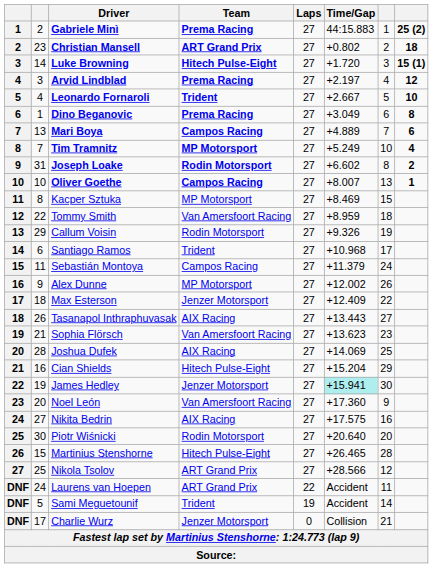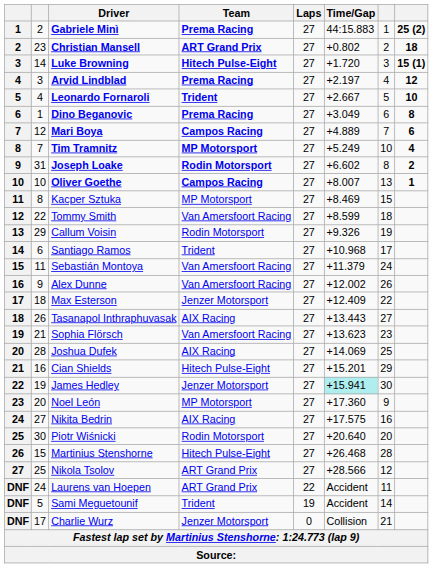 <table class="wikitable" style="font-size:85%">
 <tr>
 <th></th>
 <th></th>
 <th>Driver</th>
 <th>Team</th>
 <th>Laps</th>
 <th>Time/Gap</th>
 <th></th>
 <th></th>
 </tr>
 <tr>
 <th>1</th>
 <td align="center">2</td>
 <td> <strong><a href='#'>Gabriele Minì</a></strong></td>
 <td><strong><a href='#'>Prema Racing</a></strong></td>
 <td align="center">27</td>
 <td>44:15.883</td>
 <td align="center">1</td>
 <td align="center"><strong>25 (2)</strong></td>
 </tr>
 <tr>
 <th>2</th>
 <td align="center">23</td>
 <td> <strong><a href='#'>Christian Mansell</a></strong></td>
 <td><strong><a href='#'>ART Grand Prix</a></strong></td>
 <td align="center">27</td>
 <td>+0.802</td>
 <td align="center">2</td>
 <td align="center"><strong>18</strong></td>
 </tr>
 <tr>
 <th>3</th>
 <td align="center">14</td>
 <td> <strong><a href='#'>Luke Browning</a></strong></td>
 <td><strong><a href='#'>Hitech Pulse-Eight</a></strong></td>
 <td align="center">27</td>
 <td>+1.720</td>
 <td align="center">3</td>
 <td align="center"><strong>15 (1)</strong></td>
 </tr>
 <tr>
 <th>4</th>
 <td align="center">3</td>
 <td> <strong><a href='#'>Arvid Lindblad</a></strong></td>
 <td><strong><a href='#'>Prema Racing</a></strong></td>
 <td align="center">27</td>
 <td>+2.197</td>
 <td align="center">4</td>
 <td align="center"><strong>12</strong></td>
 </tr>
 <tr>
 <th>5</th>
 <td align="center">4</td>
 <td> <strong><a href='#'>Leonardo Fornaroli</a></strong></td>
 <td><strong><a href='#'>Trident</a></strong></td>
 <td align="center">27</td>
 <td>+2.667</td>
 <td align="center">5</td>
 <td align="center"><strong>10</strong></td>
 </tr>
 <tr>
 <th>6</th>
 <td align="center">1</td>
 <td> <strong><a href='#'>Dino Beganovic</a></strong></td>
 <td><strong><a href='#'>Prema Racing</a></strong></td>
 <td align="center">27</td>
 <td>+3.049</td>
 <td align="center">6</td>
 <td align="center"><strong>8</strong></td>
 </tr>
 <tr>
 <th>7</th>
-<td align="center">13</td>
+<td align="center">12</td>
 <td> <strong><a href='#'>Mari Boya</a></strong></td>
 <td><strong><a href='#'>Campos Racing</a></strong></td>
 <td align="center">27</td>
 <td>+4.889</td>
 <td align="center">7</td>
 <td align="center"><strong>6</strong></td>
 </tr>
 <tr>
 <th>8</th>
 <td align="center">7</td>
 <td> <strong><a href='#'>Tim Tramnitz</a></strong></td>
 <td><strong><a href='#'>MP Motorsport</a></strong></td>
 <td align="center">27</td>
 <td>+5.249</td>
 <td align="center">10</td>
 <td align="center"><strong>4</strong></td>
 </tr>
 <tr>
 <th>9</th>
 <td align="center">31</td>
 <td> <strong><a href='#'>Joseph Loake</a></strong></td>
 <td><strong><a href='#'>Rodin Motorsport</a></strong></td>
 <td align="center">27</td>
 <td>+6.602</td>
 <td align="center">8</td>
 <td align="center"><strong>2</strong></td>
 </tr>
 <tr>
 <th>10</th>
 <td align="center">10</td>
 <td> <strong><a href='#'>Oliver Goethe</a></strong></td>
 <td><strong><a href='#'>Campos Racing</a></strong></td>
 <td align="center">27</td>
 <td>+8.007</td>
 <td align="center">13</td>
 <td align="center"><strong>1</strong></td>
 </tr>
 <tr>
 <th>11</th>
 <td align="center">8</td>
 <td> <a href='#'>Kacper Sztuka</a></td>
 <td><a href='#'>MP Motorsport</a></td>
 <td align="center">27</td>
 <td>+8.469</td>
 <td align="center">15</td>
 <td align="center"></td>
 </tr>
 <tr>
 <th>12</th>
 <td align="center">22</td>
 <td> <a href='#'>Tommy Smith</a></td>
 <td><a href='#'>Van Amersfoort Racing</a></td>
 <td align="center">27</td>
-<td>+8.959</td>
+<td>+8.599</td>
 <td align="center">18</td>
 <td align="center"></td>
 </tr>
 <tr>
 <th>13</th>
 <td align="center">29</td>
 <td> <a href='#'>Callum Voisin</a></td>
 <td><a href='#'>Rodin Motorsport</a></td>
 <td align="center">27</td>
 <td>+9.326</td>
 <td align="center">19</td>
 <td align="center"></td>
 </tr>
 <tr>
 <th>14</th>
 <td align="center">6</td>
 <td> <a href='#'>Santiago Ramos</a></td>
 <td><a href='#'>Trident</a></td>
 <td align="center">27</td>
 <td>+10.968</td>
 <td align="center">17</td>
 <td align="center"></td>
 </tr>
 <tr>
 <th>15</th>
 <td align="center">11</td>
 <td> <a href='#'>Sebastián Montoya</a></td>
-<td><a href='#'>Campos Racing</a></td>
+<td><a href='#'>Van Amersfoort Racing</a></td>
 <td align="center">27</td>
 <td>+11.379</td>
 <td align="center">24</td>
 <td align="center"></td>
 </tr>
 <tr>
 <th>16</th>
 <td align="center">9</td>
 <td> <a href='#'>Alex Dunne</a></td>
-<td><a href='#'>MP Motorsport</a></td>
+<td><a href='#'>Van Amersfoort Racing</a></td>
 <td align="center">27</td>
 <td>+12.002</td>
 <td align="center">26</td>
 <td align="center"></td>
 </tr>
 <tr>
 <th>17</th>
 <td align="center">18</td>
 <td> <a href='#'>Max Esterson</a></td>
 <td><a href='#'>Jenzer Motorsport</a></td>
 <td align="center">27</td>
 <td>+12.409</td>
 <td align="center">22</td>
 <td align="center"></td>
 </tr>
 <tr>
 <th>18</th>
 <td align="center">26</td>
 <td> <a href='#'>Tasanapol Inthraphuvasak</a></td>
 <td><a href='#'>AIX Racing</a></td>
 <td align="center">27</td>
 <td>+13.443</td>
 <td align="center">27</td>
 <td align="center"></td>
 </tr>
 <tr>
 <th>19</th>
 <td align="center">21</td>
 <td> <a href='#'>Sophia Flörsch</a></td>
 <td><a href='#'>Van Amersfoort Racing</a></td>
 <td align="center">27</td>
 <td>+13.623</td>
 <td align="center">23</td>
 <td align="center"></td>
 </tr>
 <tr>
 <th>20</th>
 <td align="center">28</td>
 <td> <a href='#'>Joshua Dufek</a></td>
 <td><a href='#'>AIX Racing</a></td>
 <td align="center">27</td>
 <td>+14.069</td>
 <td align="center">25</td>
 <td align="center"></td>
 </tr>
 <tr>
 <th>21</th>
 <td align="center">16</td>
 <td> <a href='#'>Cian Shields</a></td>
 <td><a href='#'>Hitech Pulse-Eight</a></td>
 <td align="center">27</td>
-<td>+15.204</td>
+<td>+15.201</td>
 <td align="center">29</td>
 <td align="center"></td>
 </tr>
 <tr>
 <th>22</th>
 <td align="center">19</td>
 <td> <a href='#'>James Hedley</a></td>
 <td><a href='#'>Jenzer Motorsport</a></td>
 <td align="center">27</td>
 <td style="background: paleturquoise;">+15.941</td>
 <td align="center">30</td>
 <td align="center"></td>
 </tr>
 <tr>
 <th>23</th>
 <td align="center">20</td>
 <td> <a href='#'>Noel León</a></td>
-<td><a href='#'>Van Amersfoort Racing</a></td>
+<td><a href='#'>MP Motorsport</a></td>
 <td align="center">27</td>
 <td>+17.360</td>
 <td align="center">9</td>
 <td align="center"></td>
 </tr>
 <tr>
 <th>24</th>
 <td align="center">27</td>
 <td> <a href='#'>Nikita Bedrin</a></td>
 <td><a href='#'>AIX Racing</a></td>
 <td align="center">27</td>
 <td>+17.575</td>
 <td align="center">16</td>
 <td align="center"></td>
 </tr>
 <tr>
 <th>25</th>
 <td align="center">30</td>
 <td> <a href='#'>Piotr Wiśnicki</a></td>
 <td><a href='#'>Rodin Motorsport</a></td>
 <td align="center">27</td>
 <td>+20.640</td>
 <td align="center">20</td>
 <td align="center"></td>
 </tr>
 <tr>
 <th>26</th>
 <td align="center">15</td>
 <td> <a href='#'>Martinius Stenshorne</a></td>
 <td><a href='#'>Hitech Pulse-Eight</a></td>
 <td align="center">27</td>
-<td>+26.465</td>
+<td>+26.468</td>
 <td align="center">28</td>
 <td align="center"></td>
 </tr>
 <tr>
 <th>27</th>
 <td align="center">25</td>
 <td> <a href='#'>Nikola Tsolov</a></td>
 <td><a href='#'>ART Grand Prix</a></td>
 <td align="center">27</td>
 <td>+28.566</td>
 <td align="center">12</td>
 <td align="center"></td>
 </tr>
 <tr>
 <th>DNF</th>
 <td align="center">24</td>
 <td> <a href='#'>Laurens van Hoepen</a></td>
 <td><a href='#'>ART Grand Prix</a></td>
 <td align="center">22</td>
 <td>Accident</td>
 <td align="center">11</td>
 <td align="center"></td>
 </tr>
 <tr>
 <th>DNF</th>
 <td align="center">5</td>
 <td> <a href='#'>Sami Meguetounif</a></td>
 <td><a href='#'>Trident</a></td>
 <td align="center">19</td>
 <td>Accident</td>
 <td align="center">14</td>
 <td align="center"></td>
 </tr>
 <tr>
 <th>DNF</th>
 <td align="center">17</td>
 <td> <a href='#'>Charlie Wurz</a></td>
 <td><a href='#'>Jenzer Motorsport</a></td>
 <td align="center">0</td>
 <td>Collision</td>
 <td align="center">21</td>
 <td align="center"></td>
 </tr>
 <tr>
 <th colspan="8"><em>Fastest lap set by  <a href='#'>Martinius Stenshorne</a>: 1:24.773 (lap 9)</em></th>
 </tr>
 <tr>
 <th colspan="8">Source:</th>
 </tr>
 </table>
